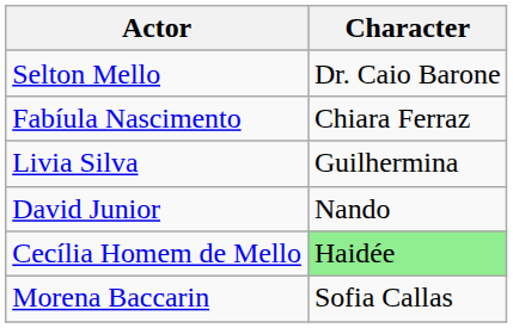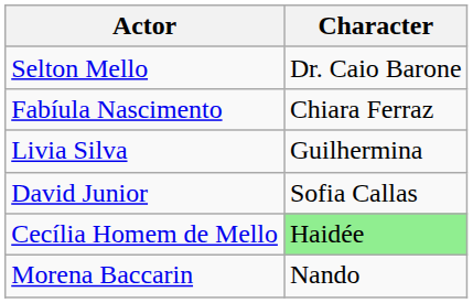 <table class="wikitable" style="margin-bottom: 29px;">
 <tr>
 <th>Actor</th>
 <th>Character</th>
 </tr>
 <tr>
 <td><a href='#'>Selton Mello</a></td>
 <td>Dr. Caio Barone</td>
 </tr>
 <tr>
 <td><a href='#'>Fabíula Nascimento</a></td>
 <td>Chiara Ferraz</td>
 </tr>
 <tr>
 <td><a href='#'>Livia Silva</a></td>
 <td>Guilhermina</td>
 </tr>
 <tr>
 <td><a href='#'>David Junior</a></td>
-<td>Nando</td>
+<td>Sofia Callas</td>
 </tr>
 <tr>
 <td><a href='#'>Cecília Homem de Mello</a></td>
 <td style="background: lightgreen;">Haidée</td>
 </tr>
 <tr>
 <td><a href='#'>Morena Baccarin</a></td>
-<td>Sofia Callas</td>
+<td>Nando</td>
 </tr>
 </table>
